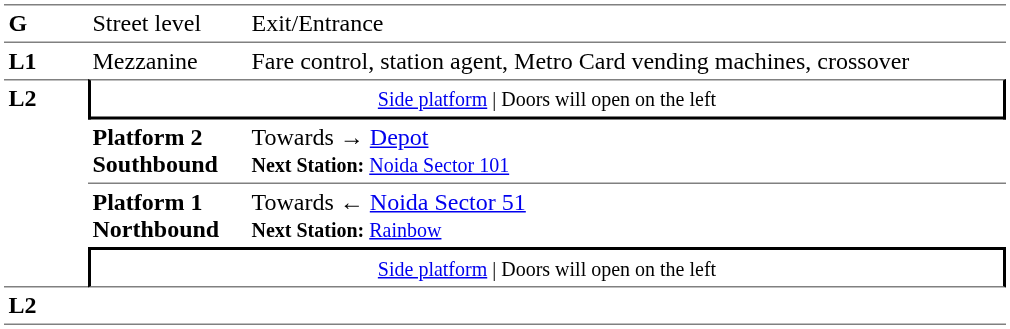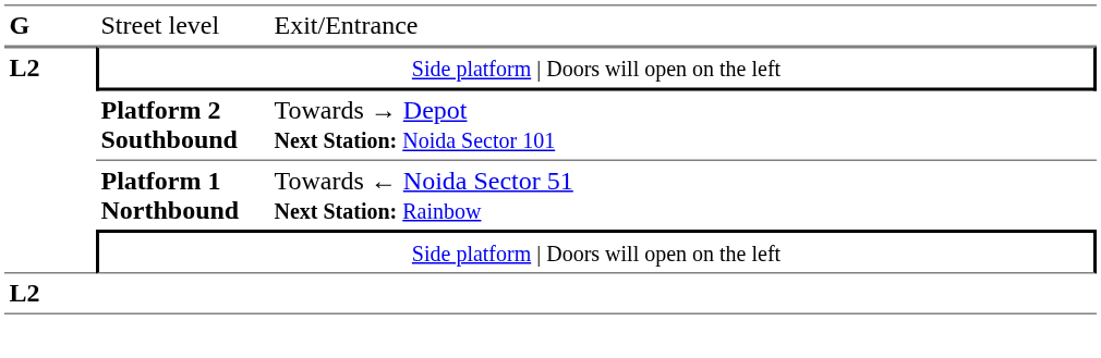 <table table border=0 cellspacing=0 cellpadding=3>
 <tr>
 <td style="border-bottom:solid 1px gray;border-top:solid 1px gray;" width=50 valign=top><strong>G</strong></td>
 <td style="border-top:solid 1px gray;border-bottom:solid 1px gray;" width=100 valign=top>Street level</td>
 <td style="border-top:solid 1px gray;border-bottom:solid 1px gray;" width=500 valign=top>Exit/Entrance</td>
-</tr>
-<tr>
-<td valign=top><strong>L1</strong></td>
-<td valign=top>Mezzanine</td>
-<td valign=top>Fare control, station agent, Metro Card vending machines, crossover<br></td>
 </tr>
 <tr>
 <td style="border-top:solid 1px gray;border-bottom:solid 1px gray;" width=50 rowspan=4 valign=top><strong>L2</strong></td>
 <td style="border-top:solid 1px gray;border-right:solid 2px black;border-left:solid 2px black;border-bottom:solid 2px black;text-align:center;" colspan=2><small><a href='#'>Side platform</a> | Doors will open on the left </small></td>
 </tr>
 <tr>
 <td style="border-bottom:solid 1px gray;" width=100><span><strong>Platform 2</strong><br><strong>Southbound</strong></span></td>
 <td style="border-bottom:solid 1px gray;" width=500>Towards → <a href='#'>Depot</a><br><small><strong>Next Station:</strong> <a href='#'>Noida Sector 101</a></small></td>
 </tr>
 <tr>
 <td><span><strong>Platform 1</strong><br><strong>Northbound</strong></span></td>
 <td>Towards ← <a href='#'>Noida Sector 51</a><br><small><strong>Next Station:</strong> <a href='#'>Rainbow</a></small></td>
 </tr>
 <tr>
 <td style="border-top:solid 2px black;border-right:solid 2px black;border-left:solid 2px black;border-bottom:solid 1px gray;" colspan=2  align=center><small><a href='#'>Side platform</a> | Doors will open on the left </small></td>
 </tr>
 <tr>
 <td style="border-bottom:solid 1px gray;" width=50 rowspan=2 valign=top><strong>L2</strong></td>
 <td style="border-bottom:solid 1px gray;" width=100></td>
 <td style="border-bottom:solid 1px gray;" width=500></td>
 </tr>
 <tr>
 </tr>
 </table>
